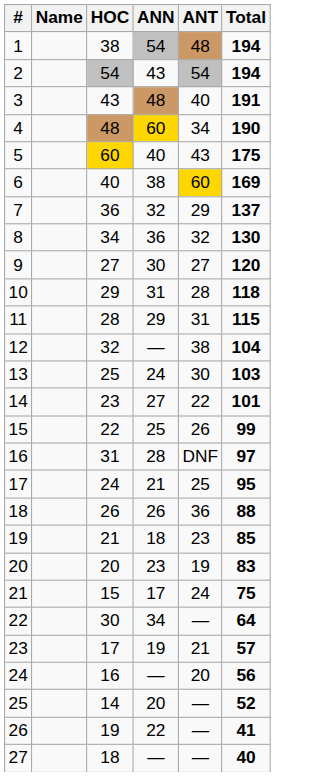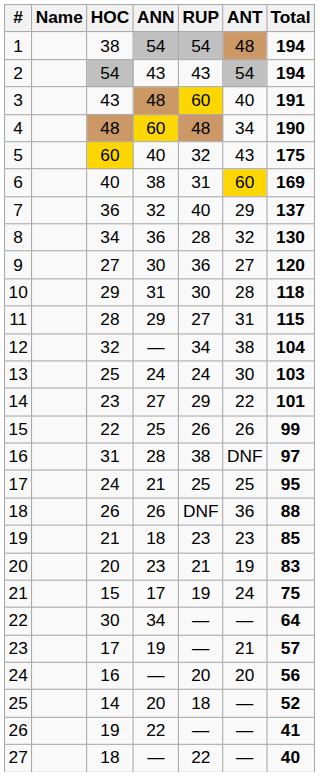 <table class="wikitable sortable" style="text-align:center;">
 <tr>
 <th>#</th>
 <th>Name</th>
 <th>HOC</th>
 <th>ANN</th>
+<th>RUP</th>
 <th>ANT</th>
 <th>Total</th>
 </tr>
 <tr>
 <td>1</td>
 <td align="left"></td>
 <td>38</td>
+<td bgcolor="silver">54</td>
 <td bgcolor="silver">54</td>
 <td bgcolor="CC9966">48</td>
 <td><strong>194</strong></td>
 </tr>
 <tr>
 <td>2</td>
 <td align="left"></td>
 <td bgcolor="silver">54</td>
 <td>43</td>
+<td>43</td>
 <td bgcolor="silver">54</td>
 <td><strong>194</strong></td>
 </tr>
 <tr>
 <td>3</td>
 <td align="left"></td>
 <td>43</td>
 <td bgcolor="CC9966">48</td>
+<td bgcolor="gold">60</td>
 <td>40</td>
 <td><strong>191</strong></td>
 </tr>
 <tr>
 <td>4</td>
 <td align="left"></td>
 <td bgcolor="CC9966">48</td>
 <td bgcolor="gold">60</td>
+<td bgcolor="CC9966">48</td>
 <td>34</td>
 <td><strong>190</strong></td>
 </tr>
 <tr>
 <td>5</td>
 <td align="left"></td>
 <td bgcolor="gold">60</td>
 <td>40</td>
+<td>32</td>
 <td>43</td>
 <td><strong>175</strong></td>
 </tr>
 <tr>
 <td>6</td>
 <td align="left"></td>
 <td>40</td>
 <td>38</td>
+<td>31</td>
 <td bgcolor="gold">60</td>
 <td><strong>169</strong></td>
 </tr>
 <tr>
 <td>7</td>
 <td align="left"></td>
 <td>36</td>
 <td>32</td>
+<td>40</td>
 <td>29</td>
 <td><strong>137</strong></td>
 </tr>
 <tr>
 <td>8</td>
 <td align="left"></td>
 <td>34</td>
 <td>36</td>
+<td>28</td>
 <td>32</td>
 <td><strong>130</strong></td>
 </tr>
 <tr>
 <td>9</td>
 <td align="left"></td>
 <td>27</td>
 <td>30</td>
+<td>36</td>
 <td>27</td>
 <td><strong>120</strong></td>
 </tr>
 <tr>
 <td>10</td>
 <td align="left"></td>
 <td>29</td>
 <td>31</td>
+<td>30</td>
 <td>28</td>
 <td><strong>118</strong></td>
 </tr>
 <tr>
 <td>11</td>
 <td align="left"></td>
 <td>28</td>
 <td>29</td>
+<td>27</td>
 <td>31</td>
 <td><strong>115</strong></td>
 </tr>
 <tr>
 <td>12</td>
 <td align="left"></td>
 <td>32</td>
 <td>—</td>
+<td>34</td>
 <td>38</td>
 <td><strong>104</strong></td>
 </tr>
 <tr>
 <td>13</td>
 <td align="left"></td>
 <td>25</td>
+<td>24</td>
 <td>24</td>
 <td>30</td>
 <td><strong>103</strong></td>
 </tr>
 <tr>
 <td>14</td>
 <td align="left"></td>
 <td>23</td>
 <td>27</td>
+<td>29</td>
 <td>22</td>
 <td><strong>101</strong></td>
 </tr>
 <tr>
 <td>15</td>
 <td align="left"></td>
 <td>22</td>
 <td>25</td>
 <td>26</td>
+<td>26</td>
 <td><strong>99</strong></td>
 </tr>
 <tr>
 <td>16</td>
 <td align="left"></td>
 <td>31</td>
 <td>28</td>
+<td>38</td>
 <td>DNF</td>
 <td><strong>97</strong></td>
 </tr>
 <tr>
 <td>17</td>
 <td align="left"></td>
 <td>24</td>
 <td>21</td>
 <td>25</td>
+<td>25</td>
 <td><strong>95</strong></td>
 </tr>
 <tr>
 <td>18</td>
 <td align="left"></td>
 <td>26</td>
 <td>26</td>
+<td>DNF</td>
 <td>36</td>
 <td><strong>88</strong></td>
 </tr>
 <tr>
 <td>19</td>
 <td align="left"></td>
 <td>21</td>
 <td>18</td>
 <td>23</td>
+<td>23</td>
 <td><strong>85</strong></td>
 </tr>
 <tr>
 <td>20</td>
 <td align="left"></td>
 <td>20</td>
 <td>23</td>
+<td>21</td>
 <td>19</td>
 <td><strong>83</strong></td>
 </tr>
 <tr>
 <td>21</td>
 <td align="left"></td>
 <td>15</td>
 <td>17</td>
+<td>19</td>
 <td>24</td>
 <td><strong>75</strong></td>
 </tr>
 <tr>
 <td>22</td>
 <td align="left"></td>
 <td>30</td>
 <td>34</td>
 <td>—</td>
+<td>—</td>
 <td><strong>64</strong></td>
 </tr>
 <tr>
 <td>23</td>
 <td align="left"></td>
 <td>17</td>
 <td>19</td>
+<td>—</td>
 <td>21</td>
 <td><strong>57</strong></td>
 </tr>
 <tr>
 <td>24</td>
 <td align="left"></td>
 <td>16</td>
 <td>—</td>
 <td>20</td>
+<td>20</td>
 <td><strong>56</strong></td>
 </tr>
 <tr>
 <td>25</td>
 <td align="left"></td>
 <td>14</td>
 <td>20</td>
+<td>18</td>
 <td>—</td>
 <td><strong>52</strong></td>
 </tr>
 <tr>
 <td>26</td>
 <td align="left"></td>
 <td>19</td>
 <td>22</td>
 <td>—</td>
+<td>—</td>
 <td><strong>41</strong></td>
 </tr>
 <tr>
 <td>27</td>
 <td align="left"></td>
 <td>18</td>
 <td>—</td>
+<td>22</td>
 <td>—</td>
 <td><strong>40</strong></td>
 </tr>
 </table>
